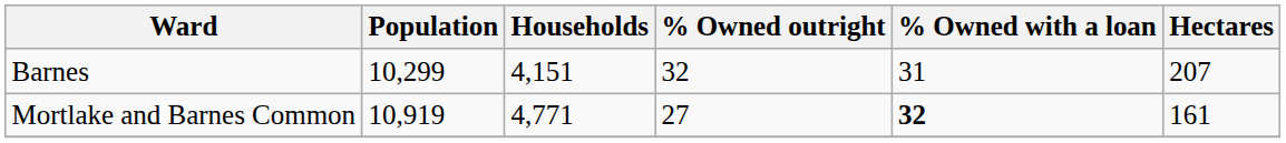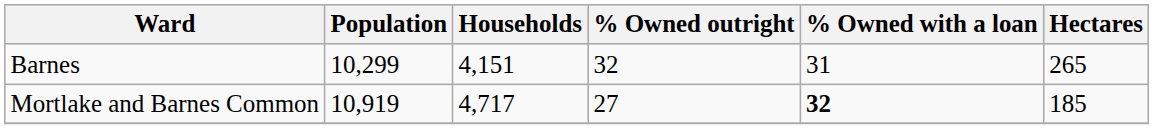 <table class="wikitable">
 <tr>
 <th>Ward</th>
 <th>Population</th>
 <th>Households</th>
 <th>% Owned outright</th>
 <th>% Owned with a loan</th>
 <th>Hectares</th>
 </tr>
 <tr>
 <td>Barnes</td>
 <td>10,299</td>
 <td>4,151</td>
 <td>32</td>
 <td>31</td>
-<td>207</td>
+<td>265</td>
 </tr>
 <tr>
 <td>Mortlake and Barnes Common</td>
 <td>10,919</td>
-<td>4,771</td>
+<td>4,717</td>
 <td>27</td>
 <td><strong>32</strong></td>
-<td>161</td>
+<td>185</td>
 </tr>
 <tr>
 </tr>
 </table>
